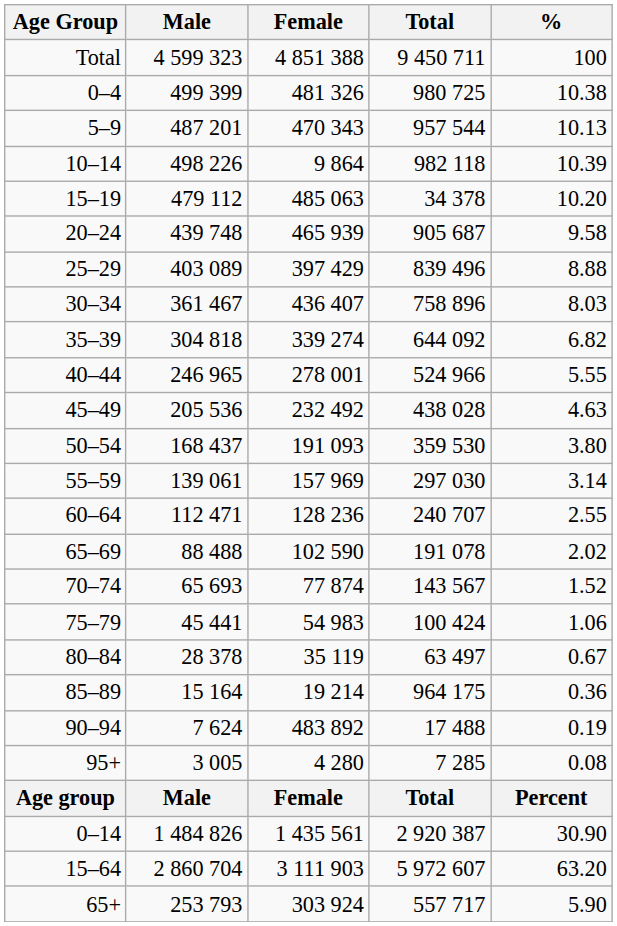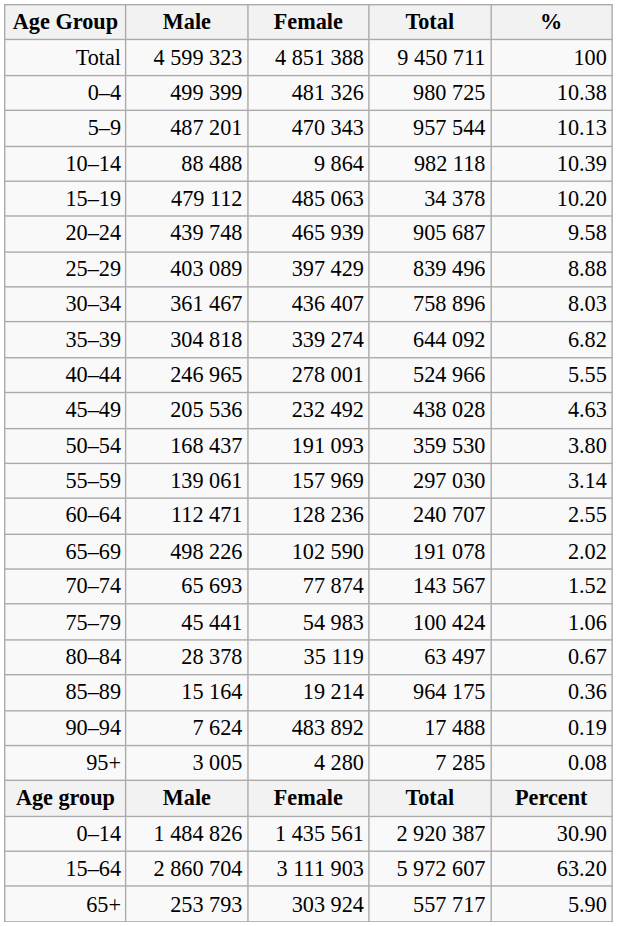 <table class="wikitable">
 <tr>
 <th width="80pt">Age Group</th>
 <th width="80pt">Male</th>
 <th width="80pt">Female</th>
 <th width="80pt">Total</th>
 <th width="80pt">%</th>
 </tr>
 <tr>
 <td align="right">Total</td>
 <td align="right">4 599 323</td>
 <td align="right">4 851 388</td>
 <td align="right">9 450 711</td>
 <td align="right">100</td>
 </tr>
 <tr>
 <td align="right">0–4</td>
 <td align="right">499 399</td>
 <td align="right">481 326</td>
 <td align="right">980 725</td>
 <td align="right">10.38</td>
 </tr>
 <tr>
 <td align="right">5–9</td>
 <td align="right">487 201</td>
 <td align="right">470 343</td>
 <td align="right">957 544</td>
 <td align="right">10.13</td>
 </tr>
 <tr>
 <td align="right">10–14</td>
-<td align="right">498 226</td>
+<td align="right">88 488</td>
 <td align="right">9 864</td>
 <td align="right">982 118</td>
 <td align="right">10.39</td>
 </tr>
 <tr>
 <td align="right">15–19</td>
 <td align="right">479 112</td>
 <td align="right">485 063</td>
 <td align="right">34 378</td>
 <td align="right">10.20</td>
 </tr>
 <tr>
 <td align="right">20–24</td>
 <td align="right">439 748</td>
 <td align="right">465 939</td>
 <td align="right">905 687</td>
 <td align="right">9.58</td>
 </tr>
 <tr>
 <td align="right">25–29</td>
 <td align="right">403 089</td>
 <td align="right">397 429</td>
 <td align="right">839 496</td>
 <td align="right">8.88</td>
 </tr>
 <tr>
 <td align="right">30–34</td>
 <td align="right">361 467</td>
 <td align="right">436 407</td>
 <td align="right">758 896</td>
 <td align="right">8.03</td>
 </tr>
 <tr>
 <td align="right">35–39</td>
 <td align="right">304 818</td>
 <td align="right">339 274</td>
 <td align="right">644 092</td>
 <td align="right">6.82</td>
 </tr>
 <tr>
 <td align="right">40–44</td>
 <td align="right">246 965</td>
 <td align="right">278 001</td>
 <td align="right">524 966</td>
 <td align="right">5.55</td>
 </tr>
 <tr>
 <td align="right">45–49</td>
 <td align="right">205 536</td>
 <td align="right">232 492</td>
 <td align="right">438 028</td>
 <td align="right">4.63</td>
 </tr>
 <tr>
 <td align="right">50–54</td>
 <td align="right">168 437</td>
 <td align="right">191 093</td>
 <td align="right">359 530</td>
 <td align="right">3.80</td>
 </tr>
 <tr>
 <td align="right">55–59</td>
 <td align="right">139 061</td>
 <td align="right">157 969</td>
 <td align="right">297 030</td>
 <td align="right">3.14</td>
 </tr>
 <tr>
 <td align="right">60–64</td>
 <td align="right">112 471</td>
 <td align="right">128 236</td>
 <td align="right">240 707</td>
 <td align="right">2.55</td>
 </tr>
 <tr>
 <td align="right">65–69</td>
-<td align="right">88 488</td>
+<td align="right">498 226</td>
 <td align="right">102 590</td>
 <td align="right">191 078</td>
 <td align="right">2.02</td>
 </tr>
 <tr>
 <td align="right">70–74</td>
 <td align="right">65 693</td>
 <td align="right">77 874</td>
 <td align="right">143 567</td>
 <td align="right">1.52</td>
 </tr>
 <tr>
 <td align="right">75–79</td>
 <td align="right">45 441</td>
 <td align="right">54 983</td>
 <td align="right">100 424</td>
 <td align="right">1.06</td>
 </tr>
 <tr>
 <td align="right">80–84</td>
 <td align="right">28 378</td>
 <td align="right">35 119</td>
 <td align="right">63 497</td>
 <td align="right">0.67</td>
 </tr>
 <tr>
 <td align="right">85–89</td>
 <td align="right">15 164</td>
 <td align="right">19 214</td>
 <td align="right">964 175</td>
 <td align="right">0.36</td>
 </tr>
 <tr>
 <td align="right">90–94</td>
 <td align="right">7 624</td>
 <td align="right">483 892</td>
 <td align="right">17 488</td>
 <td align="right">0.19</td>
 </tr>
 <tr>
 <td align="right">95+</td>
 <td align="right">3 005</td>
 <td align="right">4 280</td>
 <td align="right">7 285</td>
 <td align="right">0.08</td>
 </tr>
 <tr>
 <th width="50">Age group</th>
 <th width="80pt">Male</th>
 <th width="80">Female</th>
 <th width="80">Total</th>
 <th width="50">Percent</th>
 </tr>
 <tr>
 <td align="right">0–14</td>
 <td align="right">1 484 826</td>
 <td align="right">1 435 561</td>
 <td align="right">2 920 387</td>
 <td align="right">30.90</td>
 </tr>
 <tr>
 <td align="right">15–64</td>
 <td align="right">2 860 704</td>
 <td align="right">3 111 903</td>
 <td align="right">5 972 607</td>
 <td align="right">63.20</td>
 </tr>
 <tr>
 <td align="right">65+</td>
 <td align="right">253 793</td>
 <td align="right">303 924</td>
 <td align="right">557 717</td>
 <td align="right">5.90</td>
 </tr>
 <tr>
 </tr>
 </table>
